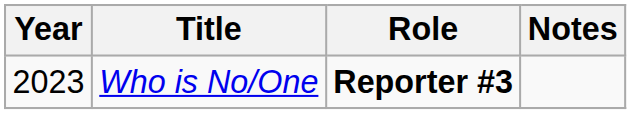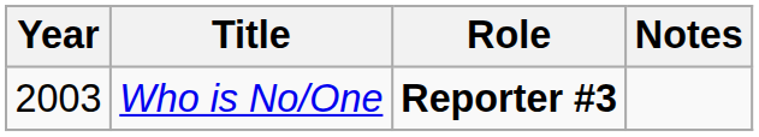 <table class = "wikitable sortable">
 <tr>
 <th>Year</th>
 <th>Title</th>
 <th>Role</th>
 <th>Notes</th>
 </tr>
 <tr>
-<td>2023</td>
+<td>2003</td>
 <td><em><a href='#'>Who is No/One</a></em></td>
 <td><strong>Reporter #3</strong></td>
 <td></td>
 </tr>
 <tr>
 </tr>
 </table>
